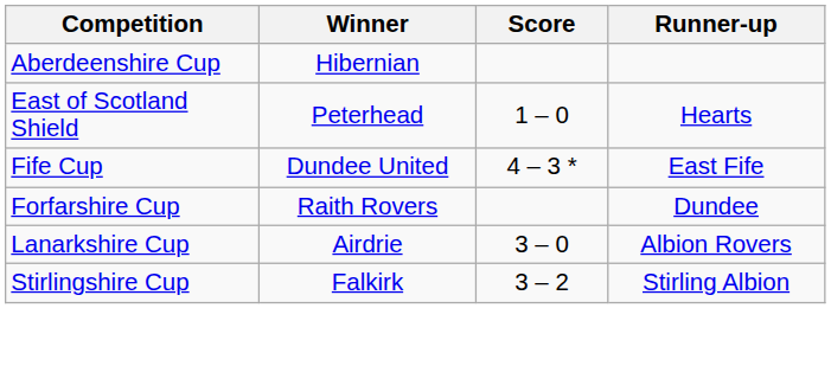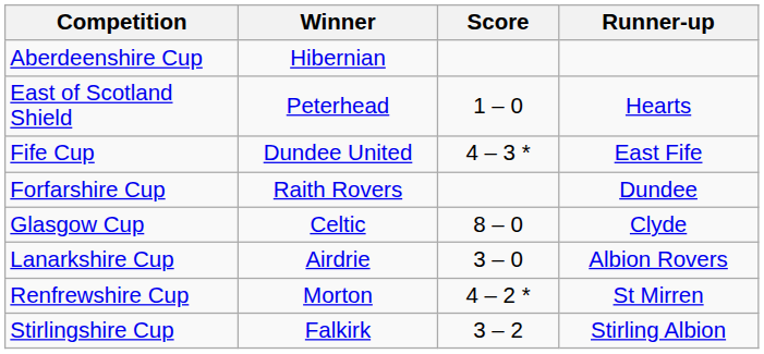 <table class="wikitable" style="text-align: center;">
 <tr>
 <th width=160>Competition</th>
 <th width=135>Winner</th>
 <th width=80>Score</th>
 <th width=135>Runner-up</th>
 </tr>
 <tr>
 <td align=left><a href='#'>Aberdeenshire Cup</a></td>
 <td><a href='#'>Hibernian</a></td>
 <td></td>
 <td></td>
 </tr>
 <tr>
 <td align=left><a href='#'>East of Scotland Shield</a></td>
 <td><a href='#'>Peterhead</a></td>
 <td>1 – 0 </td>
 <td><a href='#'>Hearts</a></td>
 </tr>
 <tr>
 <td align=left><a href='#'>Fife Cup</a></td>
 <td><a href='#'>Dundee United</a></td>
 <td>4 – 3 *</td>
 <td><a href='#'>East Fife</a></td>
 </tr>
 <tr>
 <td align=left><a href='#'>Forfarshire Cup</a></td>
 <td><a href='#'>Raith Rovers</a></td>
 <td></td>
 <td><a href='#'>Dundee</a></td>
 </tr>
 <tr>
+<td align=left><a href='#'>Glasgow Cup</a></td>
+<td><a href='#'>Celtic</a></td>
+<td>8 – 0</td>
+<td><a href='#'>Clyde</a></td>
+</tr>
+<tr>
 <td align=left><a href='#'>Lanarkshire Cup</a></td>
 <td><a href='#'>Airdrie</a></td>
 <td>3 – 0</td>
 <td><a href='#'>Albion Rovers</a></td>
+</tr>
+<tr>
+<td align=left><a href='#'>Renfrewshire Cup</a></td>
+<td><a href='#'>Morton</a></td>
+<td>4 – 2 *</td>
+<td><a href='#'>St Mirren</a></td>
 </tr>
 <tr>
 <td align=left><a href='#'>Stirlingshire Cup</a></td>
 <td><a href='#'>Falkirk</a></td>
 <td>3 – 2</td>
 <td><a href='#'>Stirling Albion</a></td>
 </tr>
 </table>
